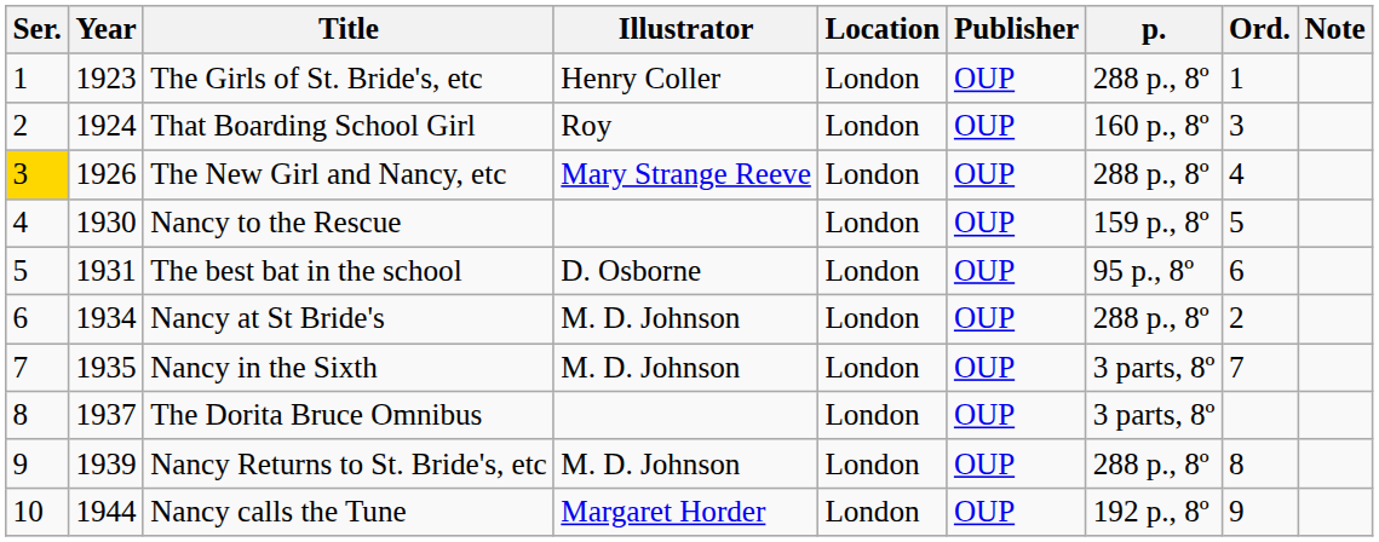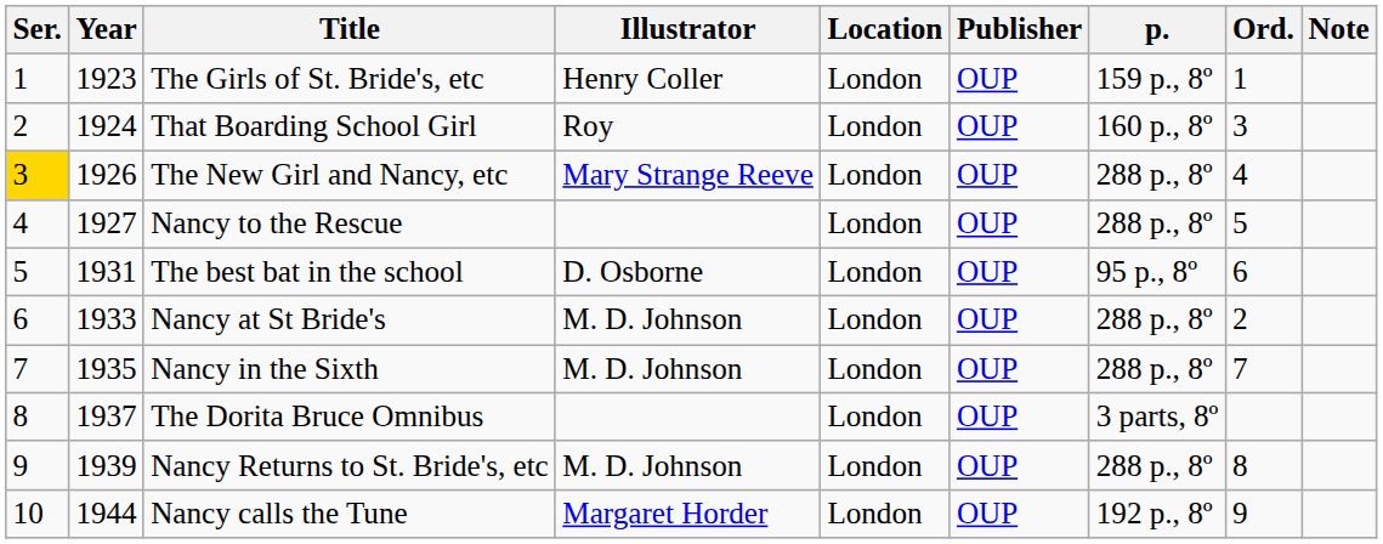 <table class="wikitable sortable">
 <tr>
 <th>Ser.</th>
 <th>Year</th>
 <th>Title</th>
 <th>Illustrator</th>
 <th>Location</th>
 <th>Publisher</th>
 <th>p.</th>
 <th>Ord.</th>
 <th class="unsortable">Note</th>
 </tr>
 <tr>
 <td>1</td>
 <td>1923</td>
 <td>The Girls of St. Bride's, etc</td>
 <td>Henry Coller</td>
 <td>London</td>
 <td><a href='#'>OUP</a></td>
-<td>288 p., 8º</td>
+<td>159 p., 8º</td>
 <td>1</td>
 <td></td>
 </tr>
 <tr>
 <td>2</td>
 <td>1924</td>
 <td>That Boarding School Girl</td>
 <td>Roy</td>
 <td>London</td>
 <td><a href='#'>OUP</a></td>
 <td>160 p., 8º</td>
 <td>3</td>
 <td></td>
 </tr>
 <tr>
 <td style="background: gold;">3</td>
 <td>1926</td>
 <td>The New Girl and Nancy, etc</td>
 <td><a href='#'>Mary Strange Reeve</a></td>
 <td>London</td>
 <td><a href='#'>OUP</a></td>
 <td>288 p., 8º</td>
 <td>4</td>
 <td></td>
 </tr>
 <tr>
 <td>4</td>
-<td>1930</td>
+<td>1927</td>
 <td>Nancy to the Rescue</td>
 <td></td>
 <td>London</td>
 <td><a href='#'>OUP</a></td>
-<td>159 p., 8º</td>
+<td>288 p., 8º</td>
 <td>5</td>
 <td></td>
 </tr>
 <tr>
 <td>5</td>
 <td>1931</td>
 <td>The best bat in the school</td>
 <td>D. Osborne</td>
 <td>London</td>
 <td><a href='#'>OUP</a></td>
 <td>95 p., 8º</td>
 <td>6</td>
 <td></td>
 </tr>
 <tr>
 <td>6</td>
-<td>1934</td>
+<td>1933</td>
 <td>Nancy at St Bride's</td>
 <td>M. D. Johnson</td>
 <td>London</td>
 <td><a href='#'>OUP</a></td>
 <td>288 p., 8º</td>
 <td>2</td>
 <td></td>
 </tr>
 <tr>
 <td>7</td>
 <td>1935</td>
 <td>Nancy in the Sixth</td>
 <td>M. D. Johnson</td>
 <td>London</td>
 <td><a href='#'>OUP</a></td>
-<td>3 parts, 8º</td>
+<td>288 p., 8º</td>
 <td>7</td>
 <td></td>
 </tr>
 <tr>
 <td>8</td>
 <td>1937</td>
 <td>The Dorita Bruce Omnibus</td>
 <td></td>
 <td>London</td>
 <td><a href='#'>OUP</a></td>
 <td>3 parts, 8º</td>
 <td></td>
 <td></td>
 </tr>
 <tr>
 <td>9</td>
 <td>1939</td>
 <td>Nancy Returns to St. Bride's, etc</td>
 <td>M. D. Johnson</td>
 <td>London</td>
 <td><a href='#'>OUP</a></td>
 <td>288 p., 8º</td>
 <td>8</td>
 <td></td>
 </tr>
 <tr>
 <td>10</td>
 <td>1944</td>
 <td>Nancy calls the Tune</td>
 <td><a href='#'>Margaret Horder</a></td>
 <td>London</td>
 <td><a href='#'>OUP</a></td>
 <td>192 p., 8º</td>
 <td>9</td>
 <td></td>
 </tr>
 </table>
